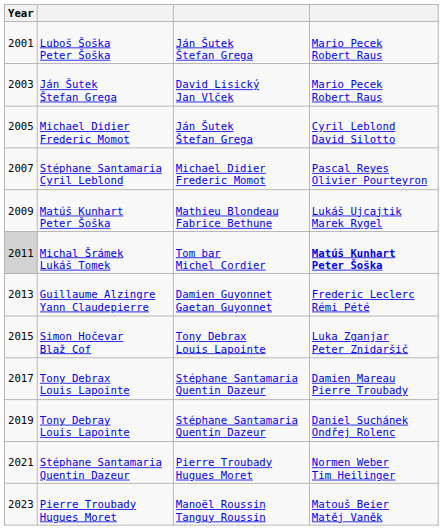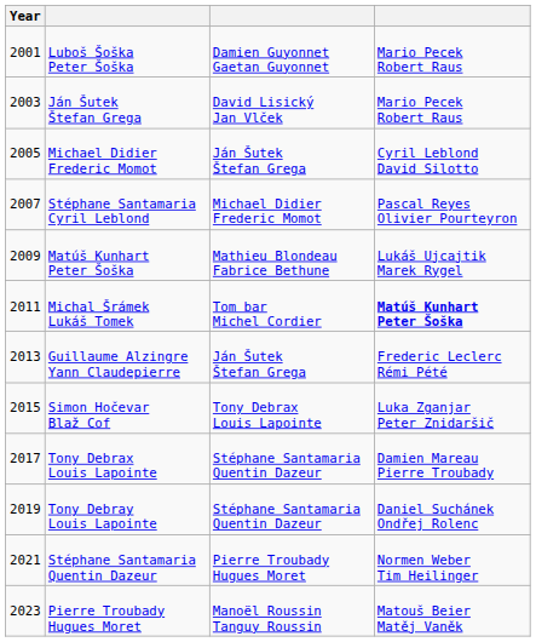 <table class="wikitable" width=60% style="font-size:100%; text-align:left;">
 <tr>
 <th>Year</th>
 <th></th>
 <th></th>
 <th></th>
 </tr>
 <tr>
 <td align=center>2001</td>
 <td><br><a href='#'>Luboš Šoška</a><br><a href='#'>Peter Šoška</a></td>
-<td><br><a href='#'>Ján Šutek</a><br><a href='#'>Štefan Grega</a></td>
+<td><br><a href='#'>Damien Guyonnet</a><br><a href='#'>Gaetan Guyonnet</a></td>
 <td><br><a href='#'>Mario Pecek</a><br><a href='#'>Robert Raus</a></td>
 </tr>
 <tr>
 <td align=center>2003</td>
 <td><br><a href='#'>Ján Šutek</a><br><a href='#'>Štefan Grega</a></td>
 <td><br><a href='#'>David Lisický</a><br><a href='#'>Jan Vlček</a></td>
 <td><br><a href='#'>Mario Pecek</a><br><a href='#'>Robert Raus</a></td>
 </tr>
 <tr>
 <td align=center>2005</td>
 <td><br><a href='#'>Michael Didier</a><br><a href='#'>Frederic Momot</a></td>
 <td><br><a href='#'>Ján Šutek</a><br><a href='#'>Štefan Grega</a></td>
 <td><br><a href='#'>Cyril Leblond</a><br><a href='#'>David Silotto</a></td>
 </tr>
 <tr>
 <td align=center>2007</td>
 <td><br><a href='#'>Stéphane Santamaria</a><br><a href='#'>Cyril Leblond</a></td>
 <td><br><a href='#'>Michael Didier</a><br><a href='#'>Frederic Momot</a></td>
 <td><br><a href='#'>Pascal Reyes</a><br><a href='#'>Olivier Pourteyron</a></td>
 </tr>
 <tr>
 <td align=center>2009</td>
 <td><br><a href='#'>Matúš Kunhart</a><br><a href='#'>Peter Šoška</a></td>
 <td><br><a href='#'>Mathieu Blondeau</a><br><a href='#'>Fabrice Bethune</a></td>
 <td><br><a href='#'>Lukáš Ujcajtik</a><br><a href='#'>Marek Rygel</a></td>
 </tr>
 <tr>
-<td align=center style="background: lightgrey;">2011</td>
+<td align=center>2011</td>
 <td><br><a href='#'>Michal Šrámek</a><br><a href='#'>Lukáš Tomek</a></td>
 <td><br><a href='#'>Tom bar</a><br><a href='#'>Michel Cordier</a></td>
 <td><strong><br><a href='#'>Matúš Kunhart</a><br><a href='#'>Peter Šoška</a></strong></td>
 </tr>
 <tr>
 <td align=center>2013</td>
 <td><br><a href='#'>Guillaume Alzingre</a><br><a href='#'>Yann Claudepierre</a></td>
-<td><br><a href='#'>Damien Guyonnet</a><br><a href='#'>Gaetan Guyonnet</a></td>
+<td><br><a href='#'>Ján Šutek</a><br><a href='#'>Štefan Grega</a></td>
 <td><br><a href='#'>Frederic Leclerc</a><br><a href='#'>Rémi Pété</a></td>
 </tr>
 <tr>
 <td align=center>2015</td>
 <td><br><a href='#'>Simon Hočevar</a><br><a href='#'>Blaž Cof</a></td>
 <td><br><a href='#'>Tony Debrax</a><br><a href='#'>Louis Lapointe</a></td>
 <td><br><a href='#'>Luka Zganjar</a><br><a href='#'>Peter Znidaršič</a></td>
 </tr>
 <tr>
 <td align=center>2017</td>
 <td><br><a href='#'>Tony Debrax</a><br><a href='#'>Louis Lapointe</a></td>
 <td><br><a href='#'>Stéphane Santamaria</a><br><a href='#'>Quentin Dazeur</a></td>
 <td><br><a href='#'>Damien Mareau</a><br><a href='#'>Pierre Troubady</a></td>
 </tr>
 <tr>
 <td align=center>2019</td>
 <td><br><a href='#'>Tony Debray</a><br><a href='#'>Louis Lapointe</a></td>
 <td><br><a href='#'>Stéphane Santamaria</a><br><a href='#'>Quentin Dazeur</a></td>
 <td><br><a href='#'>Daniel Suchánek</a><br><a href='#'>Ondřej Rolenc</a></td>
 </tr>
 <tr>
 <td align=center>2021</td>
 <td><br><a href='#'>Stéphane Santamaria</a><br><a href='#'>Quentin Dazeur</a></td>
 <td><br><a href='#'>Pierre Troubady</a><br><a href='#'>Hugues Moret</a></td>
 <td><br><a href='#'>Normen Weber</a><br><a href='#'>Tim Heilinger</a></td>
 </tr>
 <tr>
 <td align=center>2023</td>
 <td><br><a href='#'>Pierre Troubady</a><br><a href='#'>Hugues Moret</a></td>
 <td><br><a href='#'>Manoël Roussin</a><br><a href='#'>Tanguy Roussin</a></td>
 <td><br><a href='#'>Matouš Beier</a><br><a href='#'>Matěj Vaněk</a></td>
 </tr>
 </table>
